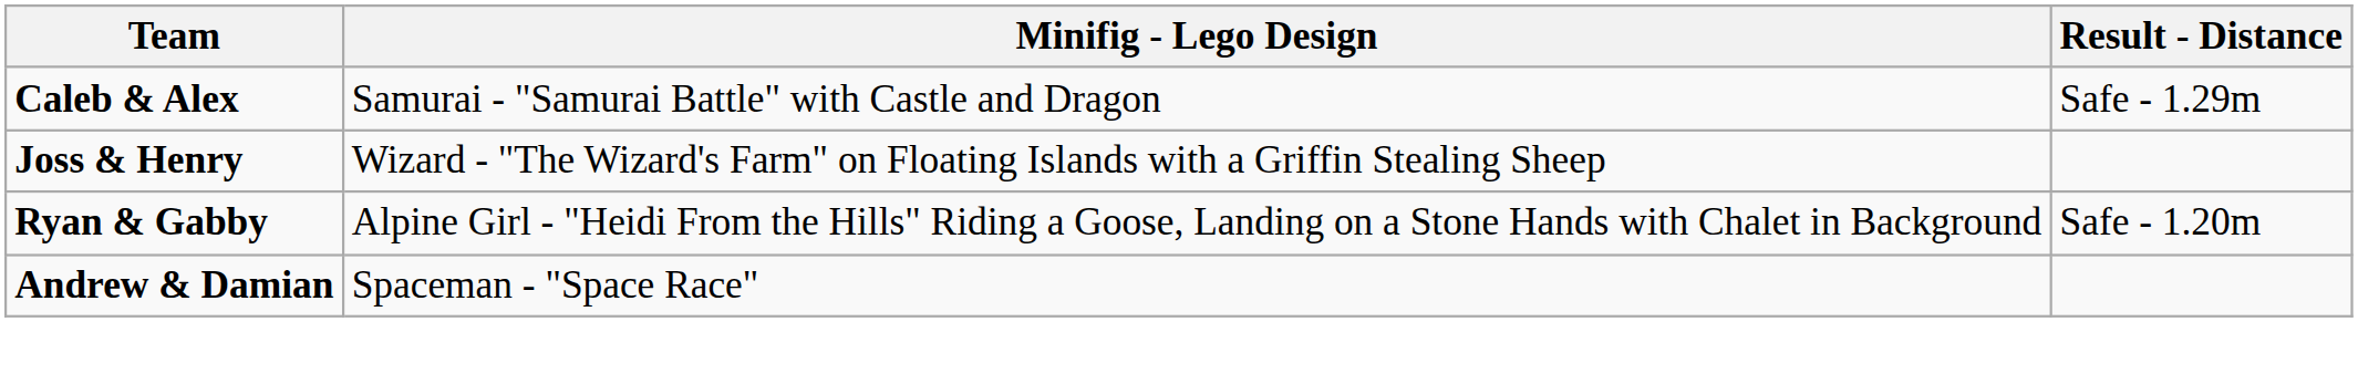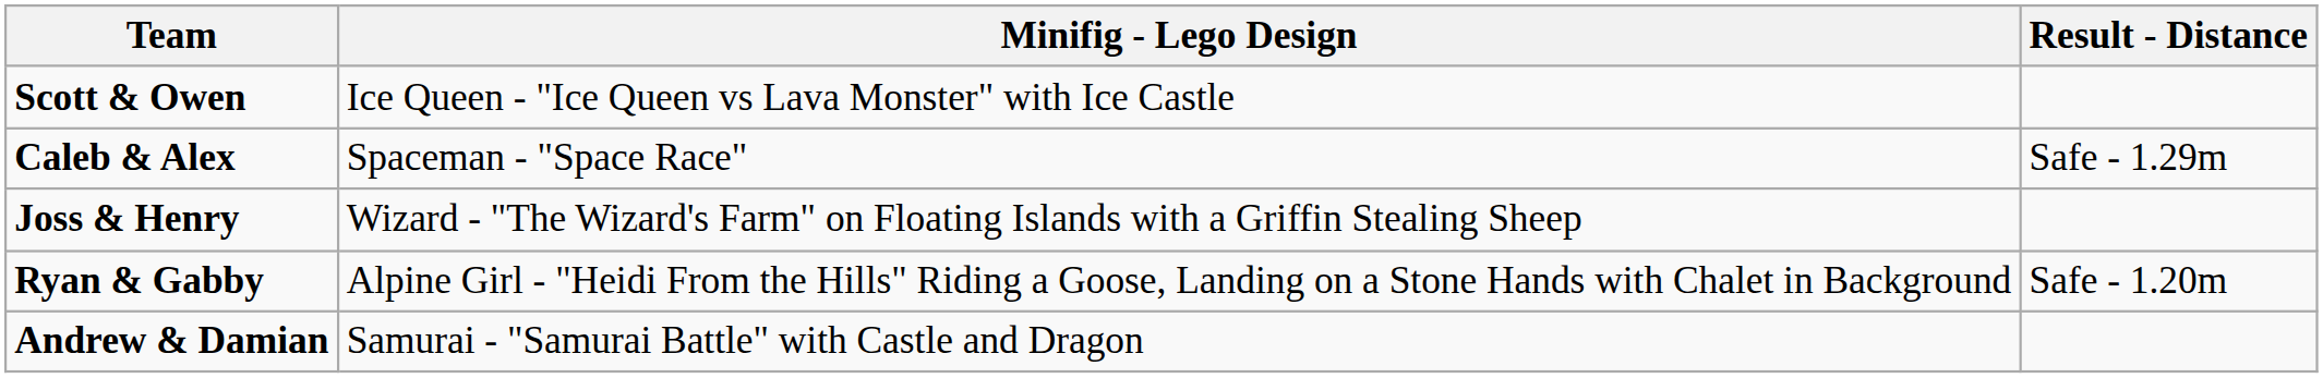 <table class="wikitable plainrowheaders">
 <tr>
 <th scope="col">Team</th>
 <th scope="col">Minifig - Lego Design</th>
 <th>Result - Distance</th>
 </tr>
 <tr>
+<td><strong>Scott & Owen</strong></td>
+<td>Ice Queen - "Ice Queen vs Lava Monster" with Ice Castle</td>
+<td></td>
+</tr>
+<tr>
 <td><strong>Caleb & Alex</strong></td>
-<td>Samurai - "Samurai Battle" with Castle and Dragon</td>
+<td>Spaceman - "Space Race"</td>
 <td>Safe - 1.29m</td>
 </tr>
 <tr>
 <td><strong>Joss & Henry</strong></td>
 <td>Wizard - "The Wizard's Farm" on Floating Islands with a Griffin Stealing Sheep</td>
 <td></td>
 </tr>
 <tr>
 <td><strong>Ryan & Gabby</strong></td>
 <td>Alpine Girl - "Heidi From the Hills" Riding a Goose, Landing on a Stone Hands with Chalet in Background</td>
 <td>Safe - 1.20m</td>
 </tr>
 <tr>
 <td><strong>Andrew & Damian</strong></td>
-<td>Spaceman - "Space Race"</td>
+<td>Samurai - "Samurai Battle" with Castle and Dragon</td>
 <td></td>
 </tr>
 </table>
